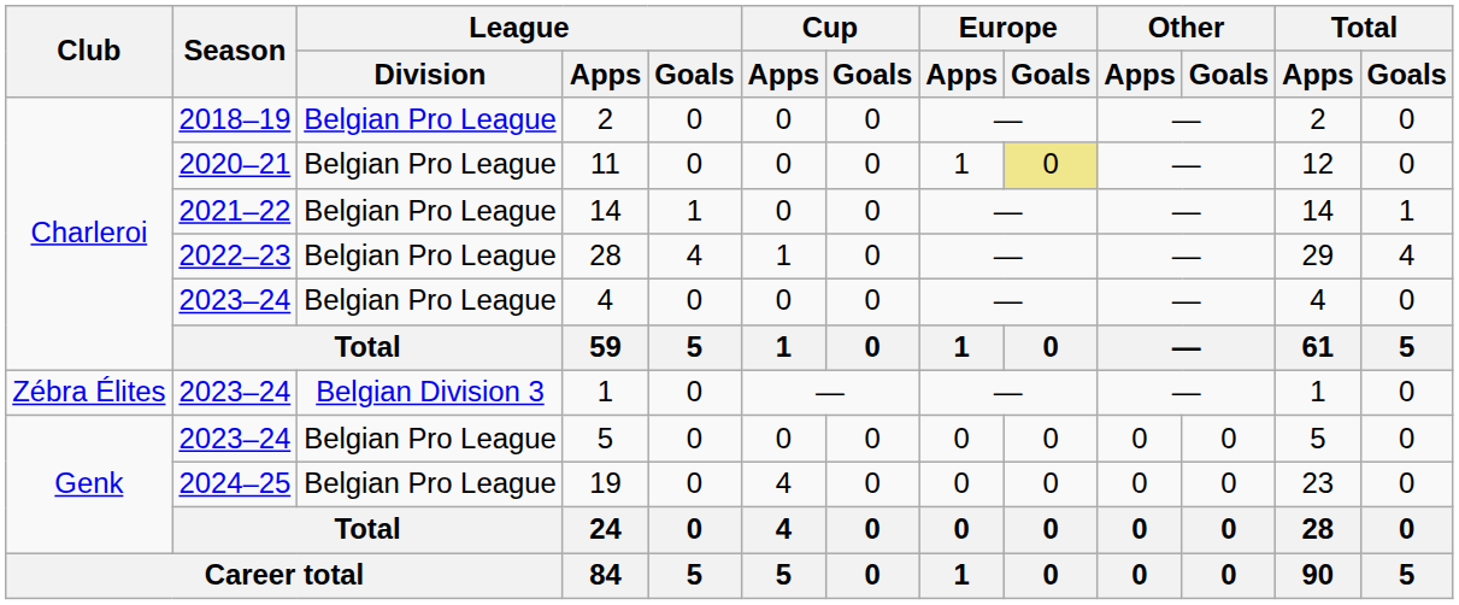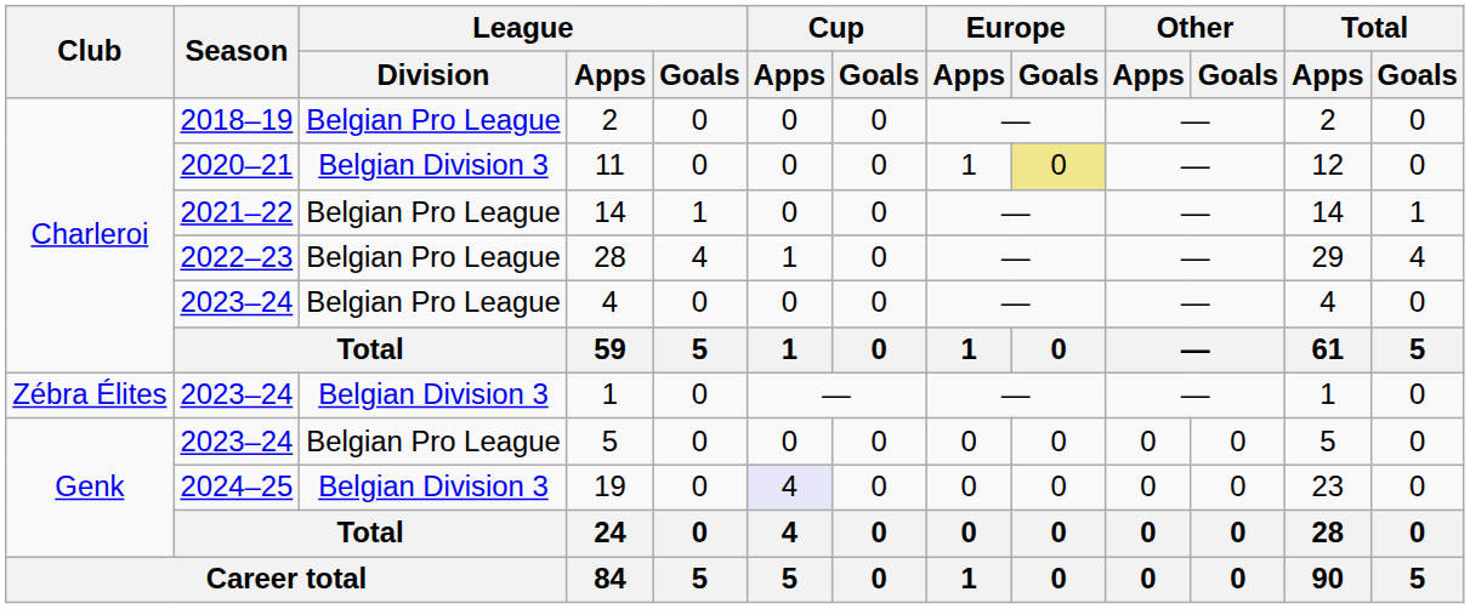 <table class="wikitable" style="text-align:center">
 <tr>
 <th rowspan="2">Club</th>
 <th rowspan="2">Season</th>
 <th colspan="3">League</th>
 <th colspan="2">Cup</th>
 <th colspan="2">Europe</th>
 <th colspan="2">Other</th>
 <th colspan="2">Total</th>
 </tr>
 <tr>
 <th>Division</th>
 <th>Apps</th>
 <th>Goals</th>
 <th>Apps</th>
 <th>Goals</th>
 <th>Apps</th>
 <th>Goals</th>
 <th>Apps</th>
 <th>Goals</th>
 <th>Apps</th>
 <th>Goals</th>
 </tr>
 <tr>
 <td rowspan="6"><a href='#'>Charleroi</a></td>
 <td><a href='#'>2018–19</a></td>
 <td><a href='#'>Belgian Pro League</a></td>
 <td>2</td>
 <td>0</td>
 <td>0</td>
 <td>0</td>
 <td colspan="2">—</td>
 <td colspan="2">—</td>
 <td>2</td>
 <td>0</td>
 </tr>
 <tr>
 <td><a href='#'>2020–21</a></td>
-<td>Belgian Pro League</td>
+<td><a href='#'>Belgian Division 3</a></td>
 <td>11</td>
 <td>0</td>
 <td>0</td>
 <td>0</td>
 <td>1</td>
 <td style="background: khaki;">0</td>
 <td colspan="2">—</td>
 <td>12</td>
 <td>0</td>
 </tr>
 <tr>
 <td><a href='#'>2021–22</a></td>
 <td>Belgian Pro League</td>
 <td>14</td>
 <td>1</td>
 <td>0</td>
 <td>0</td>
 <td colspan="2">—</td>
 <td colspan="2">—</td>
 <td>14</td>
 <td>1</td>
 </tr>
 <tr>
 <td><a href='#'>2022–23</a></td>
 <td>Belgian Pro League</td>
 <td>28</td>
 <td>4</td>
 <td>1</td>
 <td>0</td>
 <td colspan="2">—</td>
 <td colspan="2">—</td>
 <td>29</td>
 <td>4</td>
 </tr>
 <tr>
 <td><a href='#'>2023–24</a></td>
 <td>Belgian Pro League</td>
 <td>4</td>
 <td>0</td>
 <td>0</td>
 <td>0</td>
 <td colspan="2">—</td>
 <td colspan="2">—</td>
 <td>4</td>
 <td>0</td>
 </tr>
 <tr>
 <th colspan="2">Total</th>
 <th>59</th>
 <th>5</th>
 <th>1</th>
 <th>0</th>
 <th>1</th>
 <th>0</th>
 <th colspan="2">—</th>
 <th>61</th>
 <th>5</th>
 </tr>
 <tr>
 <td><a href='#'>Zébra Élites</a></td>
 <td><a href='#'>2023–24</a></td>
 <td><a href='#'>Belgian Division 3</a></td>
 <td>1</td>
 <td>0</td>
 <td colspan="2">—</td>
 <td colspan="2">—</td>
 <td colspan="2">—</td>
 <td>1</td>
 <td>0</td>
 </tr>
 <tr>
 <td rowspan="3"><a href='#'>Genk</a></td>
 <td><a href='#'>2023–24</a></td>
 <td>Belgian Pro League</td>
 <td>5</td>
 <td>0</td>
 <td>0</td>
 <td>0</td>
 <td>0</td>
 <td>0</td>
 <td>0</td>
 <td>0</td>
 <td>5</td>
 <td>0</td>
 </tr>
 <tr>
 <td><a href='#'>2024–25</a></td>
-<td>Belgian Pro League</td>
+<td><a href='#'>Belgian Division 3</a></td>
 <td>19</td>
 <td>0</td>
-<td>4</td>
+<td style="background: lavender;">4</td>
 <td>0</td>
 <td>0</td>
 <td>0</td>
 <td>0</td>
 <td>0</td>
 <td>23</td>
 <td>0</td>
 </tr>
 <tr>
 <th colspan="2">Total</th>
 <th>24</th>
 <th>0</th>
 <th>4</th>
 <th>0</th>
 <th>0</th>
 <th>0</th>
 <th>0</th>
 <th>0</th>
 <th>28</th>
 <th>0</th>
 </tr>
 <tr>
 <th colspan="3">Career total</th>
 <th>84</th>
 <th>5</th>
 <th>5</th>
 <th>0</th>
 <th>1</th>
 <th>0</th>
 <th>0</th>
 <th>0</th>
 <th>90</th>
 <th>5</th>
 </tr>
 </table>
